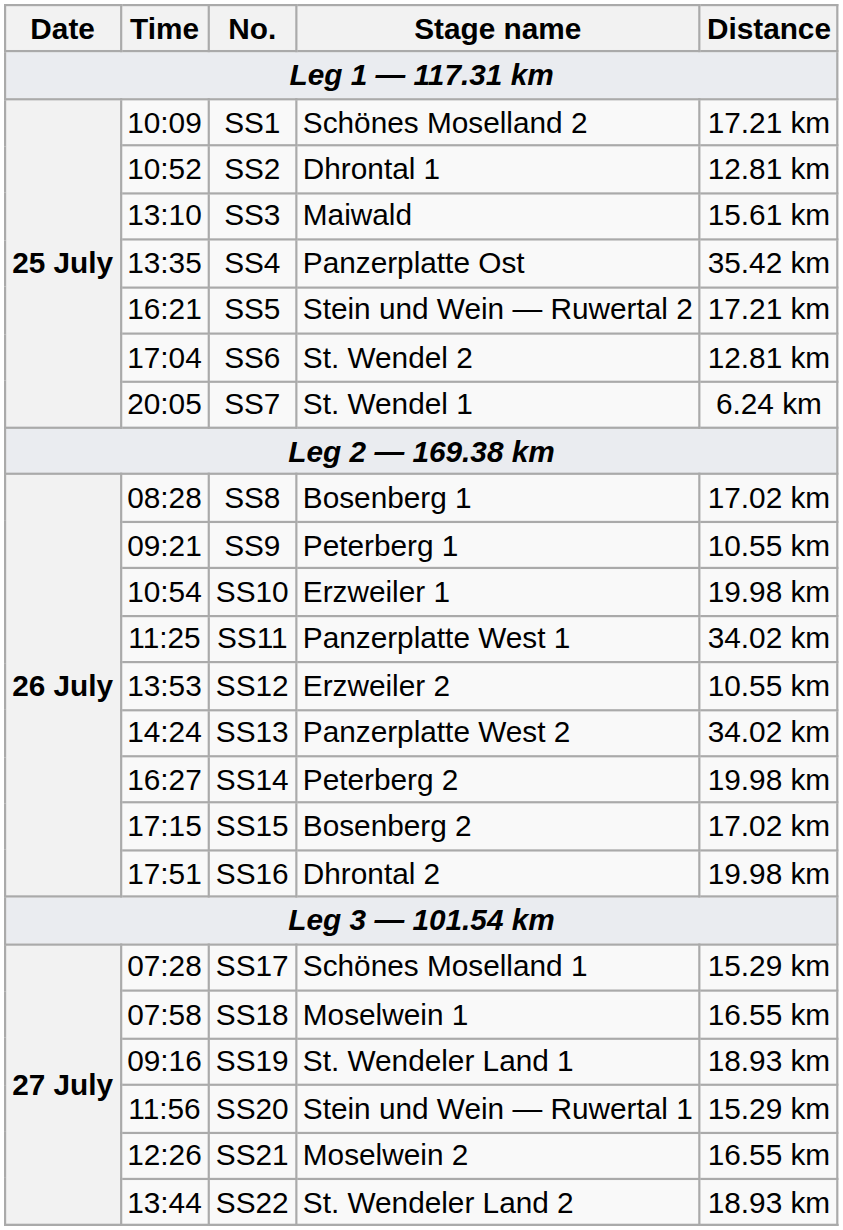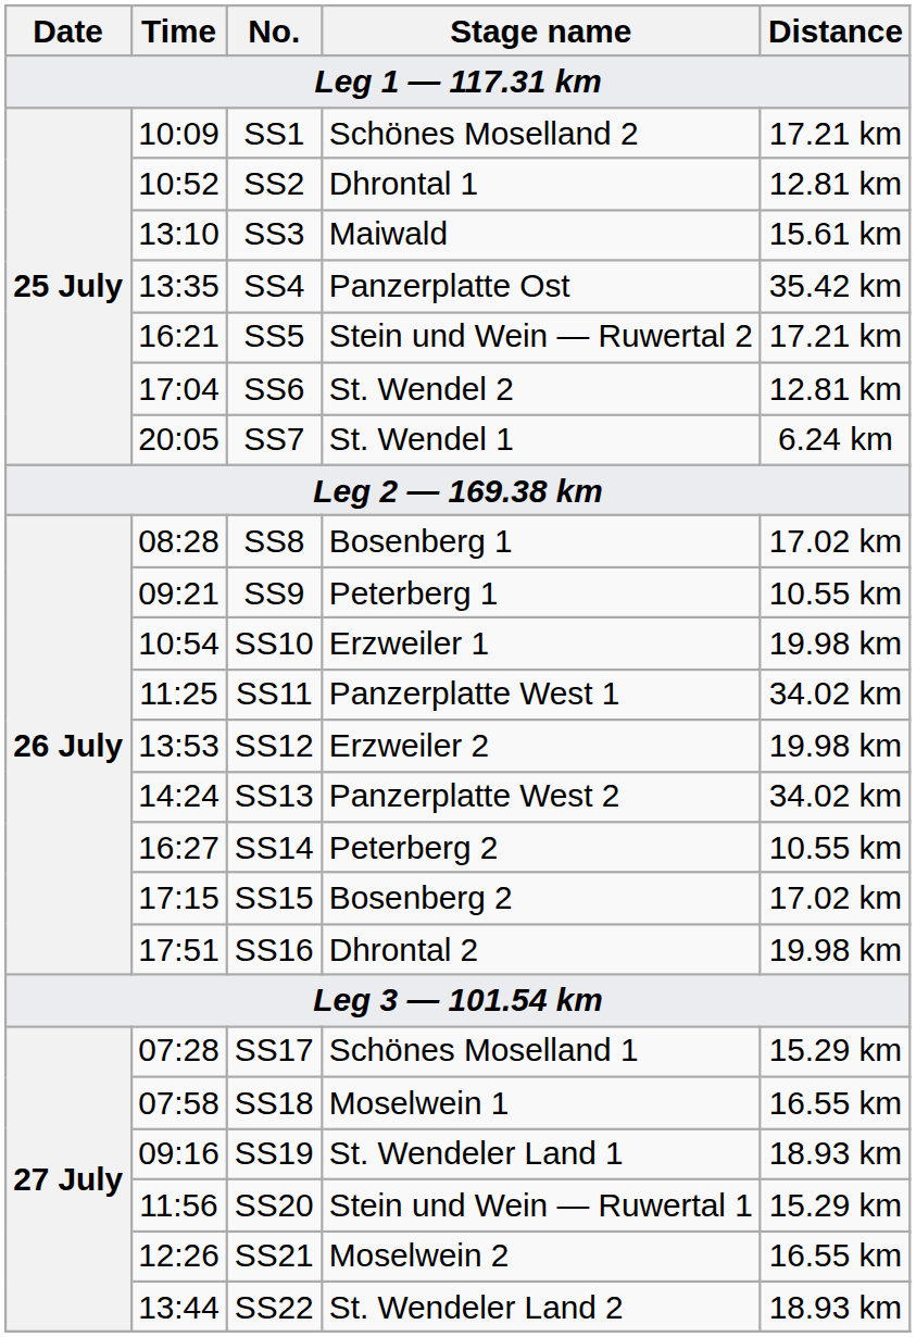 <table class="wikitable" style="font-size: 85%;">
 <tr>
 <th>Date</th>
 <th>Time</th>
 <th>No.</th>
 <th>Stage name</th>
 <th>Distance</th>
 </tr>
 <tr>
 <td style="background-color:#EAECF0; text-align:center" colspan="5"><strong><em>Leg 1 — 117.31 km</em></strong></td>
 </tr>
 <tr>
 <th rowspan="7">25 July</th>
 <td align="center">10:09</td>
 <td align="center">SS1</td>
 <td>Schönes Moselland 2</td>
 <td align="center">17.21 km</td>
 </tr>
 <tr>
 <td align="center">10:52</td>
 <td align="center">SS2</td>
 <td>Dhrontal 1</td>
 <td align="center">12.81 km</td>
 </tr>
 <tr>
 <td align="center">13:10</td>
 <td align="center">SS3</td>
 <td>Maiwald</td>
 <td align="center">15.61 km</td>
 </tr>
 <tr>
 <td align="center">13:35</td>
 <td align="center">SS4</td>
 <td>Panzerplatte Ost</td>
 <td align="center">35.42 km</td>
 </tr>
 <tr>
 <td align="center">16:21</td>
 <td align="center">SS5</td>
 <td>Stein und Wein — Ruwertal 2</td>
 <td align="center">17.21 km</td>
 </tr>
 <tr>
 <td align="center">17:04</td>
 <td align="center">SS6</td>
 <td>St. Wendel 2</td>
 <td align="center">12.81 km</td>
 </tr>
 <tr>
 <td align="center">20:05</td>
 <td align="center">SS7</td>
 <td>St. Wendel 1</td>
 <td align="center">6.24 km</td>
 </tr>
 <tr>
 <td style="background-color:#EAECF0; text-align:center" colspan="5"><strong><em>Leg 2 — 169.38 km</em></strong></td>
 </tr>
 <tr>
 <th rowspan="9">26 July</th>
 <td align="center">08:28</td>
 <td align="center">SS8</td>
 <td>Bosenberg 1</td>
 <td align="center">17.02 km</td>
 </tr>
 <tr>
 <td align="center">09:21</td>
 <td align="center">SS9</td>
 <td>Peterberg 1</td>
 <td align="center">10.55 km</td>
 </tr>
 <tr>
 <td align="center">10:54</td>
 <td align="center">SS10</td>
 <td>Erzweiler 1</td>
 <td align="center">19.98 km</td>
 </tr>
 <tr>
 <td align="center">11:25</td>
 <td align="center">SS11</td>
 <td>Panzerplatte West 1</td>
 <td align="center">34.02 km</td>
 </tr>
 <tr>
 <td align="center">13:53</td>
 <td align="center">SS12</td>
 <td>Erzweiler 2</td>
-<td align="center">10.55 km</td>
+<td align="center">19.98 km</td>
 </tr>
 <tr>
 <td align="center">14:24</td>
 <td align="center">SS13</td>
 <td>Panzerplatte West 2</td>
 <td align="center">34.02 km</td>
 </tr>
 <tr>
 <td align="center">16:27</td>
 <td align="center">SS14</td>
 <td>Peterberg 2</td>
-<td align="center">19.98 km</td>
+<td align="center">10.55 km</td>
 </tr>
 <tr>
 <td align="center">17:15</td>
 <td align="center">SS15</td>
 <td>Bosenberg 2</td>
 <td align="center">17.02 km</td>
 </tr>
 <tr>
 <td align="center">17:51</td>
 <td align="center">SS16</td>
 <td>Dhrontal 2</td>
 <td align="center">19.98 km</td>
 </tr>
 <tr>
 <td style="background-color:#EAECF0; text-align:center" colspan="5"><strong><em>Leg 3 — 101.54 km</em></strong></td>
 </tr>
 <tr>
 <th rowspan="6">27 July</th>
 <td align="center">07:28</td>
 <td align="center">SS17</td>
 <td>Schönes Moselland 1</td>
 <td align="center">15.29 km</td>
 </tr>
 <tr>
 <td align="center">07:58</td>
 <td align="center">SS18</td>
 <td>Moselwein 1</td>
 <td align="center">16.55 km</td>
 </tr>
 <tr>
 <td align="center">09:16</td>
 <td align="center">SS19</td>
 <td>St. Wendeler Land 1</td>
 <td align="center">18.93 km</td>
 </tr>
 <tr>
 <td align="center">11:56</td>
 <td align="center">SS20</td>
 <td>Stein und Wein — Ruwertal 1</td>
 <td align="center">15.29 km</td>
 </tr>
 <tr>
 <td align="center">12:26</td>
 <td align="center">SS21</td>
 <td>Moselwein 2</td>
 <td align="center">16.55 km</td>
 </tr>
 <tr>
 <td align="center">13:44</td>
 <td align="center">SS22</td>
 <td>St. Wendeler Land 2</td>
 <td align="center">18.93 km</td>
 </tr>
 <tr>
 </tr>
 </table>
